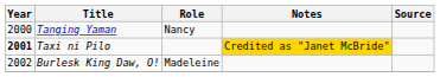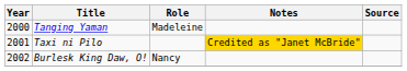 <table class="wikitable sortable" >
 <tr>
 <th>Year</th>
 <th>Title</th>
 <th>Role</th>
 <th class="unsortable">Notes </th>
 <th class="unsortable">Source </th>
 </tr>
 <tr>
 <td>2000</td>
 <td><em><a href='#'>Tanging Yaman</a></em></td>
-<td>Nancy</td>
+<td>Madeleine</td>
 <td></td>
 <td></td>
 </tr>
 <tr>
-<td><strong>2001</strong></td>
+<td>2001</td>
 <td><em>Taxi ni Pilo</em></td>
 <td></td>
 <td style="background: gold;">Credited as "Janet McBride"</td>
 <td></td>
 </tr>
 <tr>
 <td>2002</td>
 <td><em>Burlesk King Daw, O!<strong></td>
-<td>Madeleine</td>
+<td>Nancy</td>
 <td></td>
 <td></td>
 </tr>
 <tr>
 </tr>
 </table>
